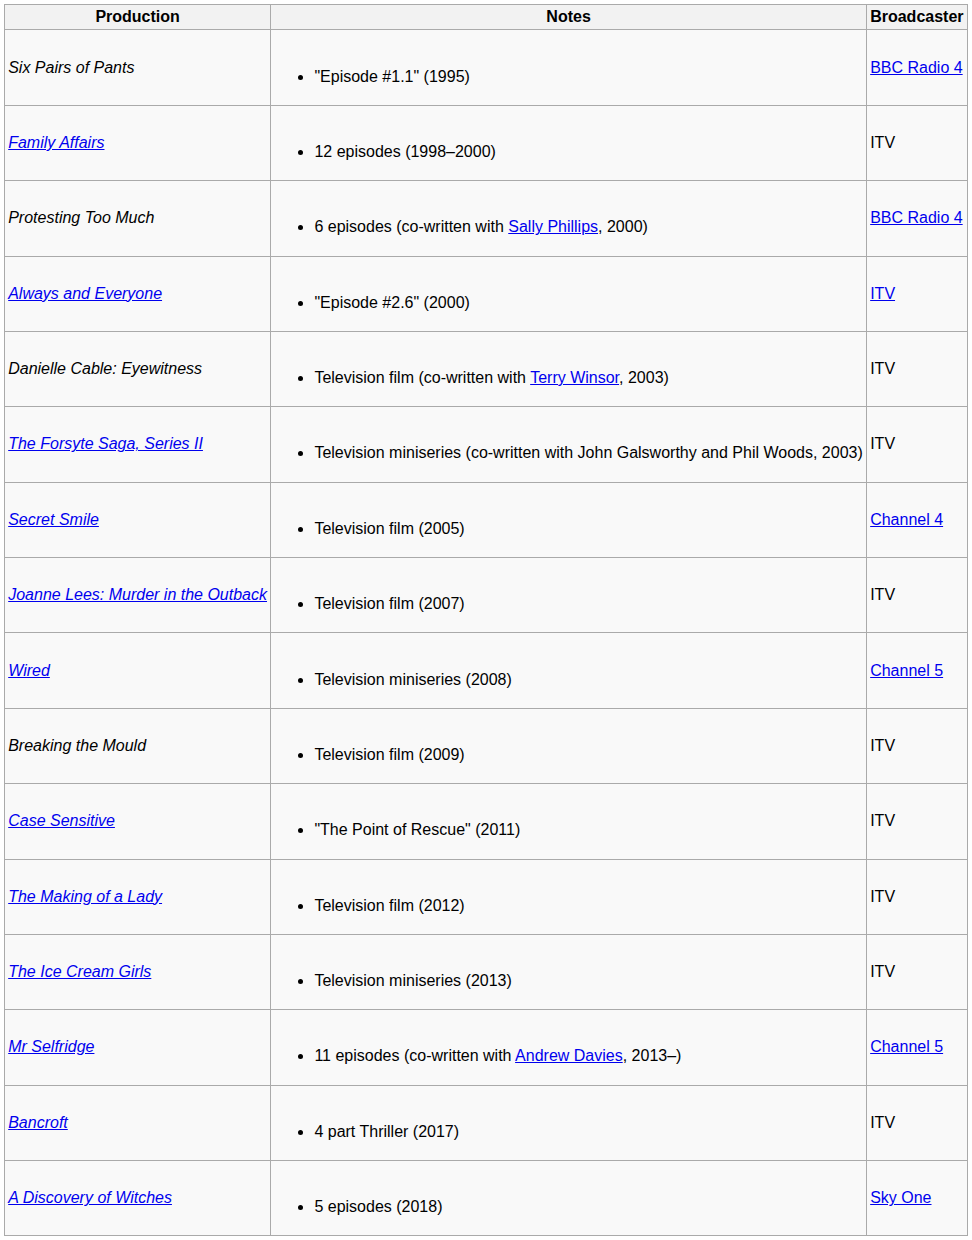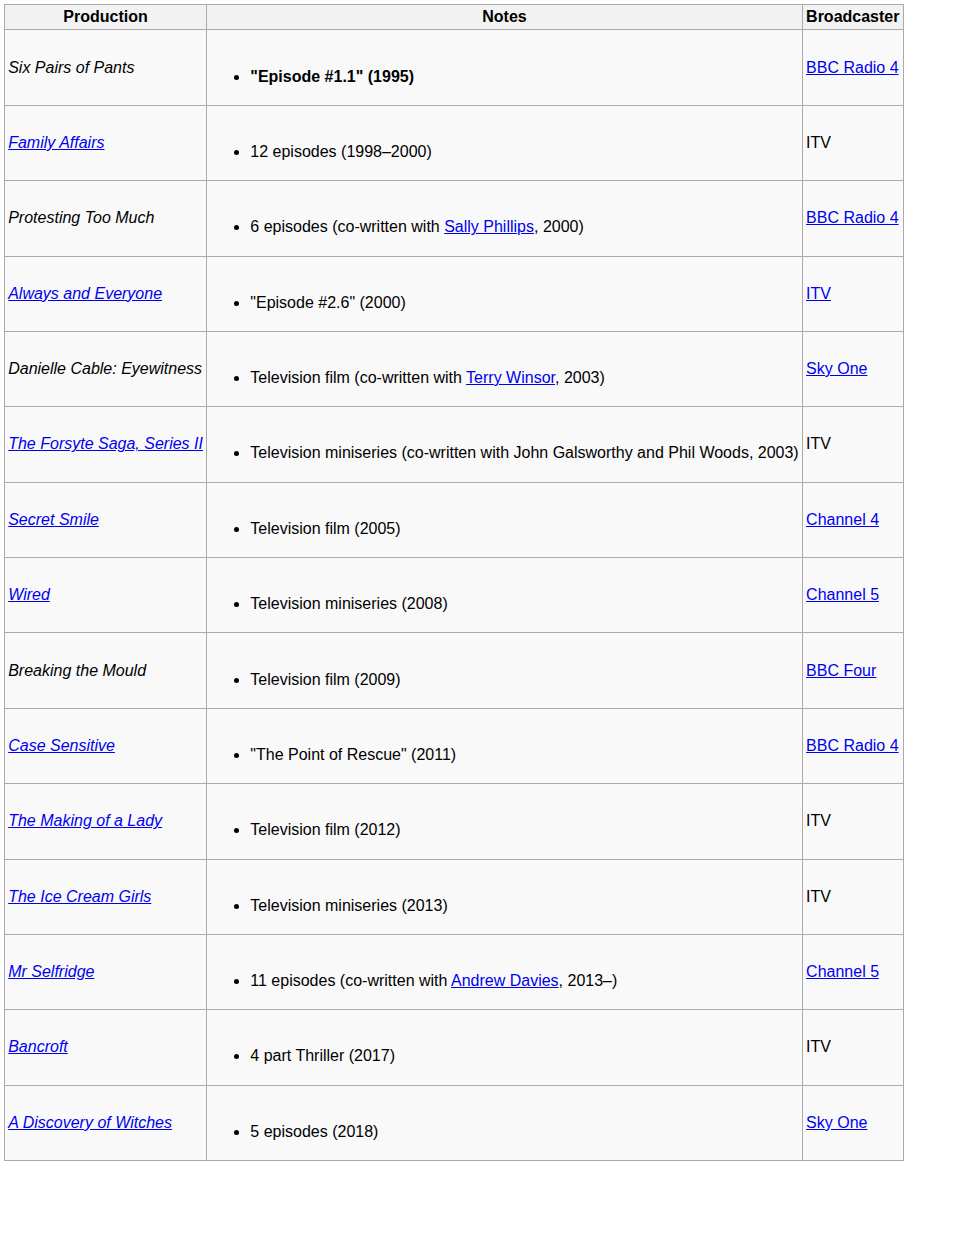 <table class="wikitable">
 <tr style="background:#ccc; text-align:center;">
 <th>Production</th>
 <th>Notes</th>
 <th>Broadcaster</th>
 </tr>
 <tr>
 <td><em>Six Pairs of Pants</em></td>
-<td><br><ul><li>"Episode #1.1" (1995)</li></ul></td>
+<td><strong><br><ul><li>"Episode #1.1" (1995)</li></ul></strong></td>
 <td><a href='#'>BBC Radio 4</a></td>
 </tr>
 <tr>
 <td><em><a href='#'>Family Affairs</a></em></td>
 <td><br><ul><li>12 episodes (1998–2000)</li></ul></td>
 <td>ITV</td>
 </tr>
 <tr>
 <td><em>Protesting Too Much</em></td>
 <td><br><ul><li>6 episodes (co-written with <a href='#'>Sally Phillips</a>, 2000)</li></ul></td>
 <td><a href='#'>BBC Radio 4</a></td>
 </tr>
 <tr>
 <td><em><a href='#'>Always and Everyone</a></em></td>
 <td><br><ul><li>"Episode #2.6" (2000)</li></ul></td>
 <td><a href='#'>ITV</a></td>
 </tr>
 <tr>
 <td><em>Danielle Cable: Eyewitness</em></td>
 <td><br><ul><li>Television film (co-written with <a href='#'>Terry Winsor</a>, 2003)</li></ul></td>
-<td>ITV</td>
+<td><a href='#'>Sky One</a></td>
 </tr>
 <tr>
 <td><em><a href='#'>The Forsyte Saga, Series II</a></em></td>
 <td><br><ul><li>Television miniseries (co-written with John Galsworthy and Phil Woods, 2003)</li></ul></td>
 <td>ITV</td>
 </tr>
 <tr>
 <td><em><a href='#'>Secret Smile</a></em></td>
 <td><br><ul><li>Television film (2005)</li></ul></td>
 <td><a href='#'>Channel 4</a></td>
 </tr>
 <tr>
-<td><em><a href='#'>Joanne Lees: Murder in the Outback</a></em></td>
-<td><br><ul><li>Television film (2007)</li></ul></td>
-<td>ITV</td>
-</tr>
-<tr>
 <td><em><a href='#'>Wired</a></em></td>
 <td><br><ul><li>Television miniseries (2008)</li></ul></td>
 <td><a href='#'>Channel 5</a></td>
 </tr>
 <tr>
 <td><em>Breaking the Mould</em></td>
 <td><br><ul><li>Television film (2009)</li></ul></td>
-<td>ITV</td>
+<td><a href='#'>BBC Four</a></td>
 </tr>
 <tr>
 <td><em><a href='#'>Case Sensitive</a></em></td>
 <td><br><ul><li>"The Point of Rescue" (2011)</li></ul></td>
-<td>ITV</td>
+<td><a href='#'>BBC Radio 4</a></td>
 </tr>
 <tr>
 <td><em><a href='#'>The Making of a Lady</a></em></td>
 <td><br><ul><li>Television film (2012)</li></ul></td>
 <td>ITV</td>
 </tr>
 <tr>
 <td><em><a href='#'>The Ice Cream Girls</a></em></td>
 <td><br><ul><li>Television miniseries (2013)</li></ul></td>
 <td>ITV</td>
 </tr>
 <tr>
 <td><em><a href='#'>Mr Selfridge</a></em></td>
 <td><br><ul><li>11 episodes (co-written with <a href='#'>Andrew Davies</a>, 2013–)</li></ul></td>
 <td><a href='#'>Channel 5</a></td>
 </tr>
 <tr>
 <td><em><a href='#'>Bancroft</a></em></td>
 <td><br><ul><li>4 part Thriller (2017)</li></ul></td>
 <td>ITV</td>
 </tr>
 <tr>
 <td><em><a href='#'>A Discovery of Witches</a></em></td>
 <td><br><ul><li>5 episodes (2018)</li></ul></td>
 <td><a href='#'>Sky One</a></td>
 </tr>
 </table>
